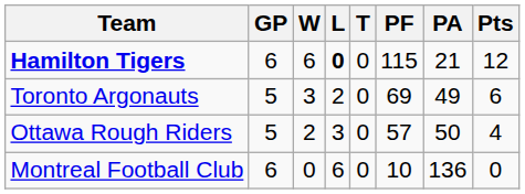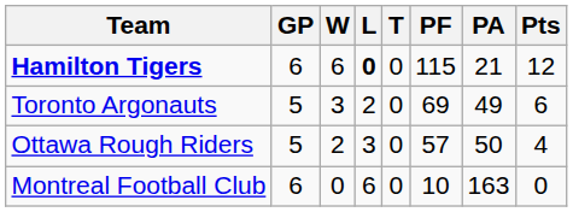 <table class="wikitable">
 <tr>
 <th>Team</th>
 <th>GP</th>
 <th>W</th>
 <th>L</th>
 <th>T</th>
 <th>PF</th>
 <th>PA</th>
 <th>Pts</th>
 </tr>
 <tr align="center">
 <td align="left"><strong><a href='#'>Hamilton Tigers</a></strong></td>
 <td>6</td>
 <td>6</td>
 <td><strong>0</strong></td>
 <td>0</td>
 <td>115</td>
 <td>21</td>
 <td>12</td>
 </tr>
 <tr align="center">
 <td align="left"><a href='#'>Toronto Argonauts</a></td>
 <td>5</td>
 <td>3</td>
 <td>2</td>
 <td>0</td>
 <td>69</td>
 <td>49</td>
 <td>6</td>
 </tr>
 <tr align="center">
 <td align="left"><a href='#'>Ottawa Rough Riders</a></td>
 <td>5</td>
 <td>2</td>
 <td>3</td>
 <td>0</td>
 <td>57</td>
 <td>50</td>
 <td>4</td>
 </tr>
 <tr align="center">
 <td align="left"><a href='#'>Montreal Football Club</a></td>
 <td>6</td>
 <td>0</td>
 <td>6</td>
 <td>0</td>
 <td>10</td>
-<td>136</td>
+<td>163</td>
 <td>0</td>
 </tr>
 </table>
